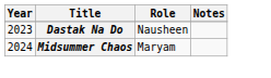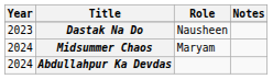 <table class="wikitable plainrowheaders">
 <tr style="text-align:center;">
 <th scope="col">Year</th>
 <th scope="col">Title</th>
 <th scope="col">Role</th>
 <th class="unsortable" scope="col">Notes</th>
 </tr>
 <tr>
 </tr>
 <tr>
 <td>2023</td>
 <th scope="row"><em>Dastak Na Do</em></th>
 <td>Nausheen</td>
 <td></td>
 </tr>
 <tr>
 <td>2024</td>
 <th scope="row"><em>Midsummer Chaos</em></th>
 <td>Maryam</td>
 <td></td>
 </tr>
+<tr>
+<td>2024</td>
+<th scope="row"><em>Abdullahpur Ka Devdas</em></th>
+<td></td>
+<td></td>
+</tr>
 </table>
